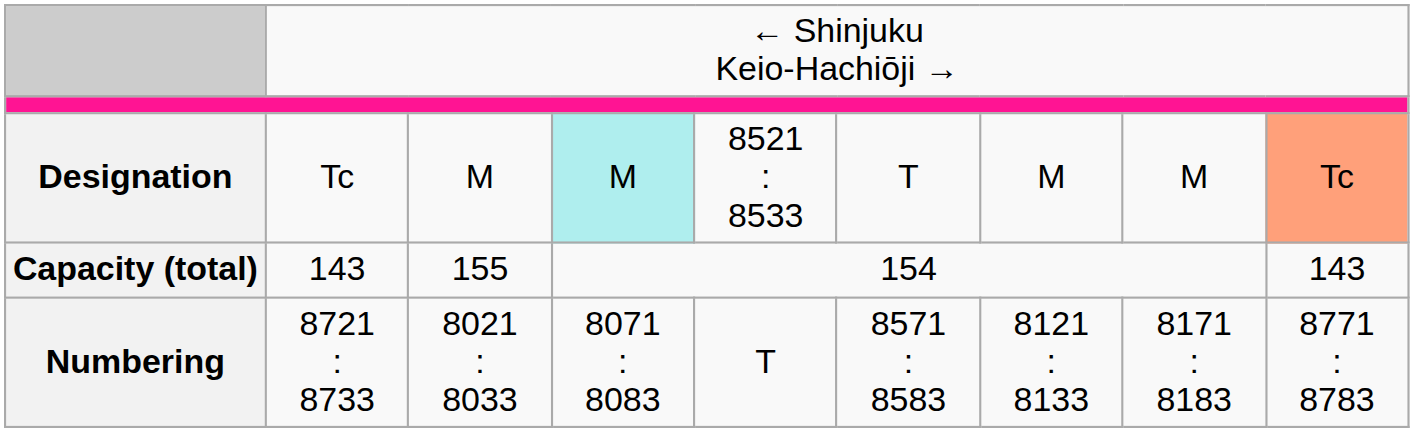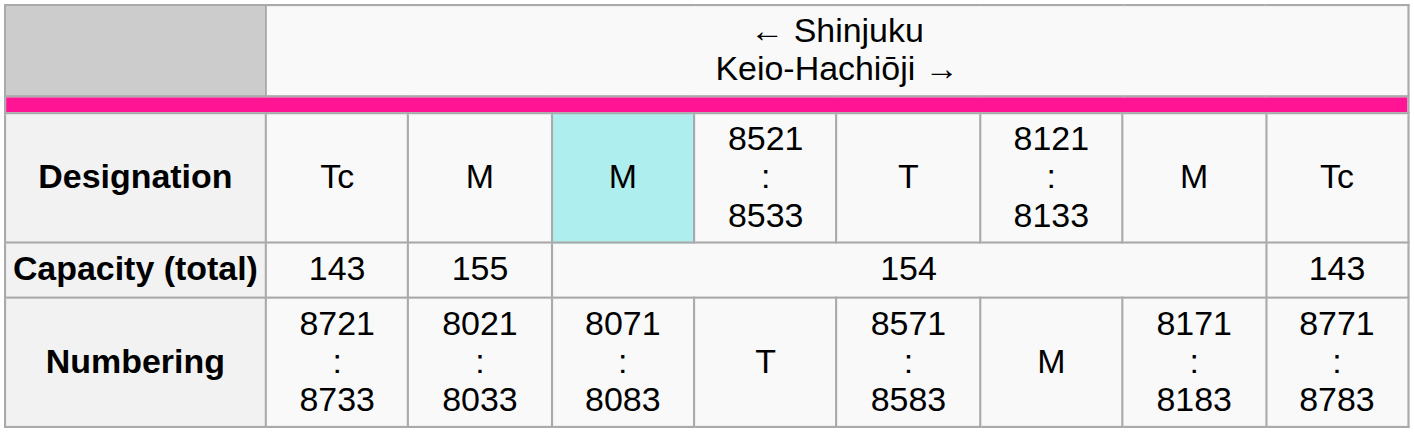 <table class="wikitable" style="text-align:center">
 <tr>
 <td style="background:#ccc"></td>
 <td colspan="8"><div>← Shinjuku</div><div>Keio-Hachiōji →</div></td>
 </tr>
 <tr>
 <td colspan="9" style="line-height:6px; background:deeppink"></td>
 </tr>
 <tr>
 <th>Designation</th>
 <td width="60">Tc</td>
 <td width="60">M</td>
 <td width="60" style="background: paleturquoise;">M</td>
 <td>8521<br>:<br>8533</td>
 <td width="60">T</td>
+<td>8121<br>:<br>8133</td>
 <td width="60">M</td>
-<td width="60">M</td>
-<td width="60" style="background: lightsalmon;">Tc</td>
+<td width="60">Tc</td>
 </tr>
 <tr>
 <th>Capacity (total)</th>
 <td>143</td>
 <td>155</td>
 <td colspan="5">154</td>
 <td>143</td>
 </tr>
 <tr>
 <th>Numbering</th>
 <td>8721<br>:<br>8733</td>
 <td>8021<br>:<br>8033</td>
 <td>8071<br>:<br>8083</td>
 <td width="60">T</td>
 <td>8571<br>:<br>8583</td>
-<td>8121<br>:<br>8133</td>
+<td width="60">M</td>
 <td>8171<br>:<br>8183</td>
 <td>8771<br>:<br>8783</td>
 </tr>
 </table>
